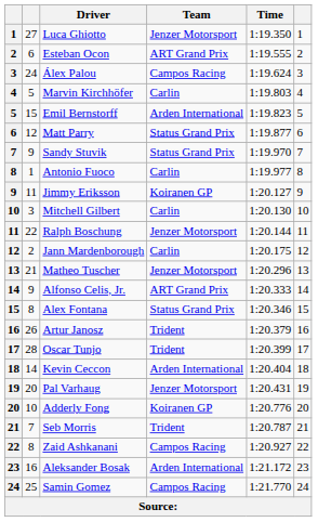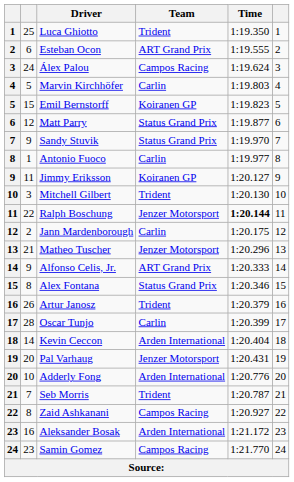 <table class="wikitable" style="font-size:85%">
 <tr>
 <th></th>
 <th></th>
 <th>Driver</th>
 <th>Team</th>
 <th>Time</th>
 <th></th>
 </tr>
 <tr>
 <th>1</th>
-<td align="center">27</td>
+<td align="center">25</td>
 <td> <a href='#'>Luca Ghiotto</a></td>
-<td><a href='#'>Jenzer Motorsport</a></td>
+<td><a href='#'>Trident</a></td>
 <td>1:19.350</td>
 <td>1</td>
 </tr>
 <tr>
 <th>2</th>
 <td align="center">6</td>
 <td> <a href='#'>Esteban Ocon</a></td>
 <td><a href='#'>ART Grand Prix</a></td>
 <td>1:19.555</td>
 <td>2</td>
 </tr>
 <tr>
 <th>3</th>
 <td align="center">24</td>
 <td> <a href='#'>Álex Palou</a></td>
 <td><a href='#'>Campos Racing</a></td>
 <td>1:19.624</td>
 <td>3</td>
 </tr>
 <tr>
 <th>4</th>
 <td align="center">5</td>
 <td> <a href='#'>Marvin Kirchhöfer</a></td>
 <td><a href='#'>Carlin</a></td>
 <td>1:19.803</td>
 <td>4</td>
 </tr>
 <tr>
 <th>5</th>
 <td align="center">15</td>
 <td> <a href='#'>Emil Bernstorff</a></td>
-<td><a href='#'>Arden International</a></td>
+<td><a href='#'>Koiranen GP</a></td>
 <td>1:19.823</td>
 <td>5</td>
 </tr>
 <tr>
 <th>6</th>
 <td align="center">12</td>
 <td> <a href='#'>Matt Parry</a></td>
 <td><a href='#'>Status Grand Prix</a></td>
 <td>1:19.877</td>
 <td>6</td>
 </tr>
 <tr>
 <th>7</th>
 <td align="center">9</td>
 <td> <a href='#'>Sandy Stuvik</a></td>
 <td><a href='#'>Status Grand Prix</a></td>
 <td>1:19.970</td>
 <td>7</td>
 </tr>
 <tr>
 <th>8</th>
 <td align="center">1</td>
 <td> <a href='#'>Antonio Fuoco</a></td>
 <td><a href='#'>Carlin</a></td>
 <td>1:19.977</td>
 <td>8</td>
 </tr>
 <tr>
 <th>9</th>
 <td align="center">11</td>
 <td> <a href='#'>Jimmy Eriksson</a></td>
 <td><a href='#'>Koiranen GP</a></td>
 <td>1:20.127</td>
 <td>9</td>
 </tr>
 <tr>
 <th>10</th>
 <td align="center">3</td>
 <td> <a href='#'>Mitchell Gilbert</a></td>
-<td><a href='#'>Carlin</a></td>
+<td><a href='#'>Trident</a></td>
 <td>1:20.130</td>
 <td>10</td>
 </tr>
 <tr>
 <th>11</th>
 <td align="center">22</td>
 <td> <a href='#'>Ralph Boschung</a></td>
 <td><a href='#'>Jenzer Motorsport</a></td>
-<td>1:20.144</td>
+<td><strong>1:20.144</strong></td>
 <td>11</td>
 </tr>
 <tr>
 <th>12</th>
 <td align="center">2</td>
 <td> <a href='#'>Jann Mardenborough</a></td>
 <td><a href='#'>Carlin</a></td>
 <td>1:20.175</td>
 <td>12</td>
 </tr>
 <tr>
 <th>13</th>
 <td align="center">21</td>
 <td> <a href='#'>Matheo Tuscher</a></td>
 <td><a href='#'>Jenzer Motorsport</a></td>
 <td>1:20.296</td>
 <td>13</td>
 </tr>
 <tr>
 <th>14</th>
 <td align="center">9</td>
 <td> <a href='#'>Alfonso Celis, Jr.</a></td>
 <td><a href='#'>ART Grand Prix</a></td>
 <td>1:20.333</td>
 <td>14</td>
 </tr>
 <tr>
 <th>15</th>
 <td align="center">8</td>
 <td> <a href='#'>Alex Fontana</a></td>
 <td><a href='#'>Status Grand Prix</a></td>
 <td>1:20.346</td>
 <td>15</td>
 </tr>
 <tr>
 <th>16</th>
 <td align="center">26</td>
 <td> <a href='#'>Artur Janosz</a></td>
 <td><a href='#'>Trident</a></td>
 <td>1:20.379</td>
 <td>16</td>
 </tr>
 <tr>
 <th>17</th>
 <td align="center">28</td>
 <td> <a href='#'>Oscar Tunjo</a></td>
-<td><a href='#'>Trident</a></td>
+<td><a href='#'>Carlin</a></td>
 <td>1:20.399</td>
 <td>17</td>
 </tr>
 <tr>
 <th>18</th>
 <td align="center">14</td>
 <td> <a href='#'>Kevin Ceccon</a></td>
 <td><a href='#'>Arden International</a></td>
 <td>1:20.404</td>
 <td>18</td>
 </tr>
 <tr>
 <th>19</th>
 <td align="center">20</td>
 <td> <a href='#'>Pal Varhaug</a></td>
 <td><a href='#'>Jenzer Motorsport</a></td>
 <td>1:20.431</td>
 <td>19</td>
 </tr>
 <tr>
 <th>20</th>
 <td align="center">10</td>
 <td> <a href='#'>Adderly Fong</a></td>
-<td><a href='#'>Koiranen GP</a></td>
+<td><a href='#'>Arden International</a></td>
 <td>1:20.776</td>
 <td>20</td>
 </tr>
 <tr>
 <th>21</th>
 <td align="center">7</td>
 <td> <a href='#'>Seb Morris</a></td>
 <td><a href='#'>Trident</a></td>
 <td>1:20.787</td>
 <td>21</td>
 </tr>
 <tr>
 <th>22</th>
 <td align="center">8</td>
 <td> <a href='#'>Zaid Ashkanani</a></td>
 <td><a href='#'>Campos Racing</a></td>
 <td>1:20.927</td>
 <td>22</td>
 </tr>
 <tr>
 <th>23</th>
 <td align="center">16</td>
 <td> <a href='#'>Aleksander Bosak</a></td>
 <td><a href='#'>Arden International</a></td>
 <td>1:21.172</td>
 <td>23</td>
 </tr>
 <tr>
 <th>24</th>
-<td align="center">25</td>
+<td align="center">23</td>
 <td> <a href='#'>Samin Gomez</a></td>
 <td><a href='#'>Campos Racing</a></td>
 <td>1:21.770</td>
 <td>24</td>
 </tr>
 <tr>
 <th colspan="6">Source:</th>
 </tr>
 </table>
